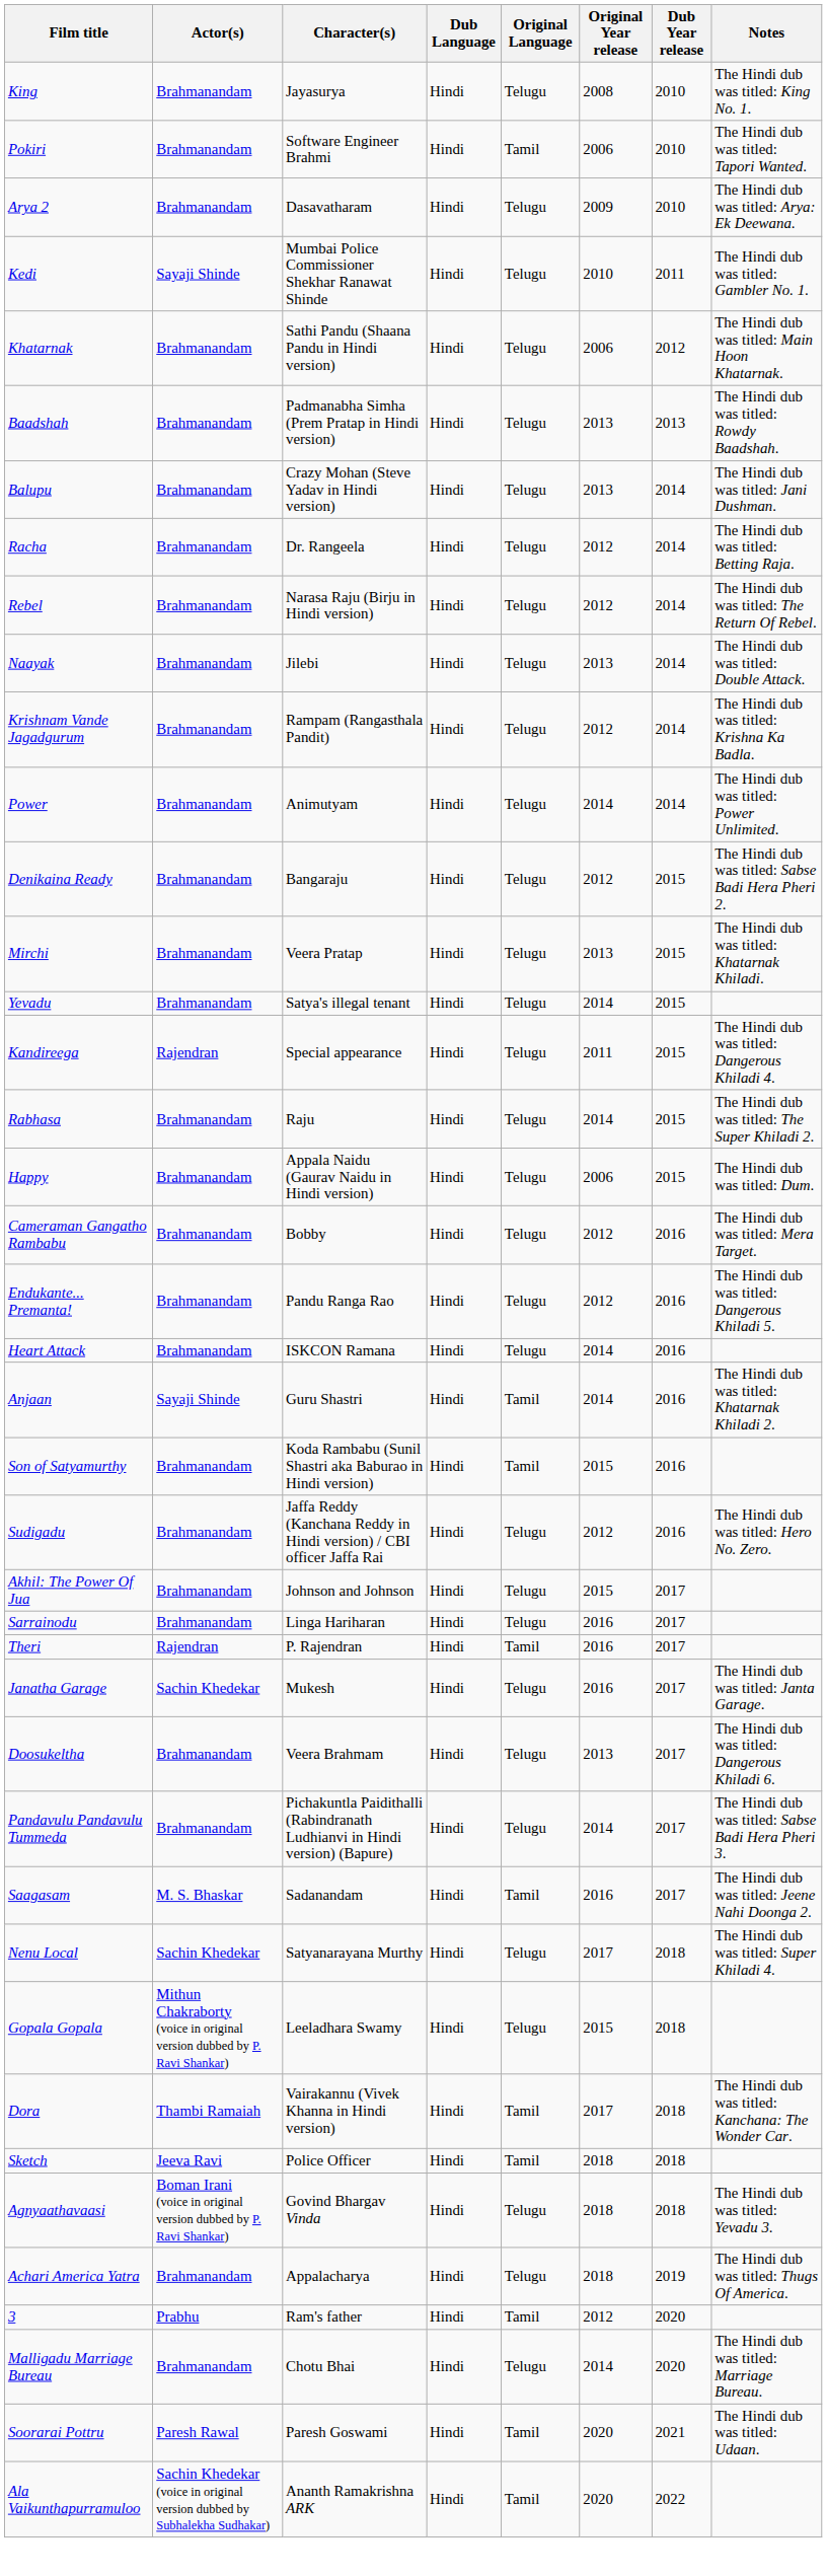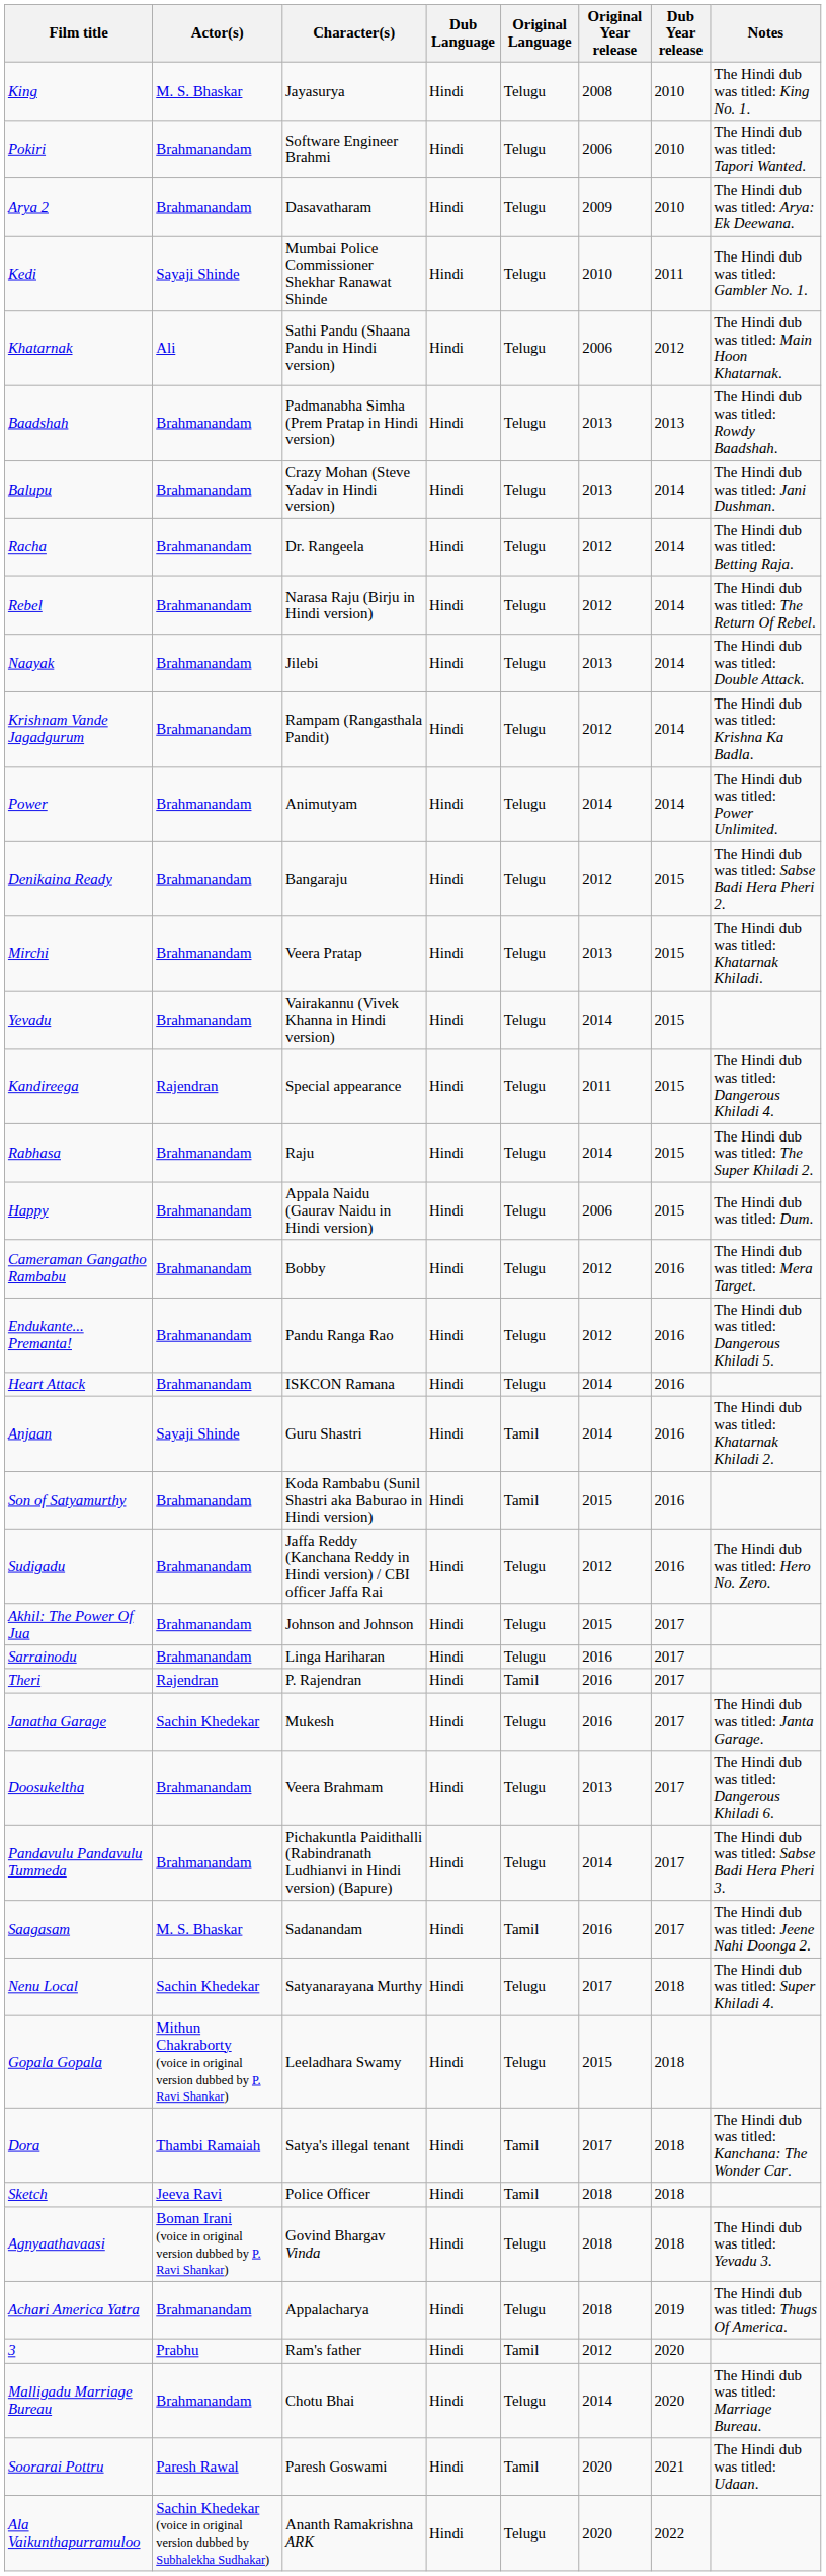 <table class="wikitable sortable">
 <tr>
 <th>Film title</th>
 <th>Actor(s)</th>
 <th>Character(s)</th>
 <th>Dub Language</th>
 <th>Original Language</th>
 <th>Original Year release</th>
 <th>Dub Year release</th>
 <th>Notes</th>
 </tr>
 <tr>
 <td><a href='#'><em>King</em></a></td>
-<td><a href='#'>Brahmanandam</a></td>
+<td><a href='#'>M. S. Bhaskar</a></td>
 <td>Jayasurya</td>
 <td>Hindi</td>
 <td>Telugu</td>
 <td>2008</td>
 <td>2010</td>
 <td>The Hindi dub was titled: <em>King No. 1</em>.</td>
 </tr>
 <tr>
 <td><em><a href='#'>Pokiri</a></em></td>
 <td><a href='#'>Brahmanandam</a></td>
 <td>Software Engineer Brahmi</td>
 <td>Hindi</td>
-<td>Tamil</td>
+<td>Telugu</td>
 <td>2006</td>
 <td>2010</td>
 <td>The Hindi dub was titled: <em>Tapori Wanted</em>.</td>
 </tr>
 <tr>
 <td><em><a href='#'>Arya 2</a></em></td>
 <td><a href='#'>Brahmanandam</a></td>
 <td>Dasavatharam</td>
 <td>Hindi</td>
 <td>Telugu</td>
 <td>2009</td>
 <td>2010</td>
 <td>The Hindi dub was titled: <em>Arya: Ek Deewana</em>.</td>
 </tr>
 <tr>
 <td><a href='#'><em>Kedi</em></a></td>
 <td><a href='#'>Sayaji Shinde</a></td>
 <td>Mumbai Police Commissioner Shekhar Ranawat Shinde</td>
 <td>Hindi</td>
 <td>Telugu</td>
 <td>2010</td>
 <td>2011</td>
 <td>The Hindi dub was titled: <em>Gambler No. 1</em>.</td>
 </tr>
 <tr>
 <td><em><a href='#'>Khatarnak</a></em></td>
-<td><a href='#'>Brahmanandam</a></td>
+<td><a href='#'>Ali</a></td>
 <td>Sathi Pandu (Shaana Pandu in Hindi version)</td>
 <td>Hindi</td>
 <td>Telugu</td>
 <td>2006</td>
 <td>2012</td>
 <td>The Hindi dub was titled: <em>Main Hoon Khatarnak</em>.</td>
 </tr>
 <tr>
 <td><a href='#'><em>Baadshah</em></a></td>
 <td><a href='#'>Brahmanandam</a></td>
 <td>Padmanabha Simha (Prem Pratap in Hindi version)</td>
 <td>Hindi</td>
 <td>Telugu</td>
 <td>2013</td>
 <td>2013</td>
 <td>The Hindi dub was titled: <em>Rowdy Baadshah</em>.</td>
 </tr>
 <tr>
 <td><em><a href='#'>Balupu</a></em></td>
 <td><a href='#'>Brahmanandam</a></td>
 <td>Crazy Mohan (Steve Yadav in Hindi version)</td>
 <td>Hindi</td>
 <td>Telugu</td>
 <td>2013</td>
 <td>2014</td>
 <td>The Hindi dub was titled: <em>Jani Dushman</em>.</td>
 </tr>
 <tr>
 <td><a href='#'><em>Racha</em></a></td>
 <td><a href='#'>Brahmanandam</a></td>
 <td>Dr. Rangeela</td>
 <td>Hindi</td>
 <td>Telugu</td>
 <td>2012</td>
 <td>2014</td>
 <td>The Hindi dub was titled: <em>Betting Raja</em>.</td>
 </tr>
 <tr>
 <td><a href='#'><em>Rebel</em></a></td>
 <td><a href='#'>Brahmanandam</a></td>
 <td>Narasa Raju (Birju in Hindi version)</td>
 <td>Hindi</td>
 <td>Telugu</td>
 <td>2012</td>
 <td>2014</td>
 <td>The Hindi dub was titled: <em>The Return Of Rebel</em>.</td>
 </tr>
 <tr>
 <td><em><a href='#'>Naayak</a></em></td>
 <td><a href='#'>Brahmanandam</a></td>
 <td>Jilebi</td>
 <td>Hindi</td>
 <td>Telugu</td>
 <td>2013</td>
 <td>2014</td>
 <td>The Hindi dub was titled: <em>Double Attack</em>.</td>
 </tr>
 <tr>
 <td><em><a href='#'>Krishnam Vande Jagadgurum</a></em></td>
 <td><a href='#'>Brahmanandam</a></td>
 <td>Rampam (Rangasthala Pandit)</td>
 <td>Hindi</td>
 <td>Telugu</td>
 <td>2012</td>
 <td>2014</td>
 <td>The Hindi dub was titled: <em>Krishna Ka Badla</em>.</td>
 </tr>
 <tr>
 <td><a href='#'><em>Power</em></a></td>
 <td><a href='#'>Brahmanandam</a></td>
 <td>Animutyam</td>
 <td>Hindi</td>
 <td>Telugu</td>
 <td>2014</td>
 <td>2014</td>
 <td>The Hindi dub was titled: <em>Power Unlimited</em>.</td>
 </tr>
 <tr>
 <td><em><a href='#'>Denikaina Ready</a></em></td>
 <td><a href='#'>Brahmanandam</a></td>
 <td>Bangaraju</td>
 <td>Hindi</td>
 <td>Telugu</td>
 <td>2012</td>
 <td>2015</td>
 <td>The Hindi dub was titled: <em>Sabse Badi Hera Pheri 2</em>.</td>
 </tr>
 <tr>
 <td><a href='#'><em>Mirchi</em></a></td>
 <td><a href='#'>Brahmanandam</a></td>
 <td>Veera Pratap</td>
 <td>Hindi</td>
 <td>Telugu</td>
 <td>2013</td>
 <td>2015</td>
 <td>The Hindi dub was titled: <em>Khatarnak Khiladi</em>.</td>
 </tr>
 <tr>
 <td><em><a href='#'>Yevadu</a></em></td>
 <td><a href='#'>Brahmanandam</a></td>
-<td>Satya's illegal tenant</td>
+<td>Vairakannu (Vivek Khanna in Hindi version)</td>
 <td>Hindi</td>
 <td>Telugu</td>
 <td>2014</td>
 <td>2015</td>
 <td></td>
 </tr>
 <tr>
 <td><em><a href='#'>Kandireega</a></em></td>
 <td><a href='#'>Rajendran</a></td>
 <td>Special appearance</td>
 <td>Hindi</td>
 <td>Telugu</td>
 <td>2011</td>
 <td>2015</td>
 <td>The Hindi dub was titled: <em>Dangerous Khiladi 4</em>.</td>
 </tr>
 <tr>
 <td><em><a href='#'>Rabhasa</a></em></td>
 <td><a href='#'>Brahmanandam</a></td>
 <td>Raju</td>
 <td>Hindi</td>
 <td>Telugu</td>
 <td>2014</td>
 <td>2015</td>
 <td>The Hindi dub was titled: <em>The Super Khiladi 2</em>.</td>
 </tr>
 <tr>
 <td><a href='#'><em>Happy</em></a></td>
 <td><a href='#'>Brahmanandam</a></td>
 <td>Appala Naidu (Gaurav Naidu in Hindi version)</td>
 <td>Hindi</td>
 <td>Telugu</td>
 <td>2006</td>
 <td>2015</td>
 <td>The Hindi dub was titled: <em>Dum</em>.</td>
 </tr>
 <tr>
 <td><em><a href='#'>Cameraman Gangatho Rambabu</a></em></td>
 <td><a href='#'>Brahmanandam</a></td>
 <td>Bobby</td>
 <td>Hindi</td>
 <td>Telugu</td>
 <td>2012</td>
 <td>2016</td>
 <td>The Hindi dub was titled: <em>Mera Target</em>.</td>
 </tr>
 <tr>
 <td><em><a href='#'>Endukante... Premanta!</a></em></td>
 <td><a href='#'>Brahmanandam</a></td>
 <td>Pandu Ranga Rao</td>
 <td>Hindi</td>
 <td>Telugu</td>
 <td>2012</td>
 <td>2016</td>
 <td>The Hindi dub was titled: <em>Dangerous Khiladi 5</em>.</td>
 </tr>
 <tr>
 <td><a href='#'><em>Heart Attack</em></a></td>
 <td><a href='#'>Brahmanandam</a></td>
 <td>ISKCON Ramana</td>
 <td>Hindi</td>
 <td>Telugu</td>
 <td>2014</td>
 <td>2016</td>
 <td></td>
 </tr>
 <tr>
 <td><a href='#'><em>Anjaan</em></a></td>
 <td><a href='#'>Sayaji Shinde</a></td>
 <td>Guru Shastri</td>
 <td>Hindi</td>
 <td>Tamil</td>
 <td>2014</td>
 <td>2016</td>
 <td>The Hindi dub was titled: <em>Khatarnak Khiladi 2</em>.</td>
 </tr>
 <tr>
 <td><em><a href='#'>Son of Satyamurthy</a></em></td>
 <td><a href='#'>Brahmanandam</a></td>
 <td>Koda Rambabu (Sunil Shastri aka Baburao in Hindi version)</td>
 <td>Hindi</td>
 <td>Tamil</td>
 <td>2015</td>
 <td>2016</td>
 <td></td>
 </tr>
 <tr>
 <td><em><a href='#'>Sudigadu</a></em></td>
 <td><a href='#'>Brahmanandam</a></td>
 <td>Jaffa Reddy (Kanchana Reddy in Hindi version) / CBI officer Jaffa Rai</td>
 <td>Hindi</td>
 <td>Telugu</td>
 <td>2012</td>
 <td>2016</td>
 <td>The Hindi dub was titled: <em>Hero No. Zero</em>.</td>
 </tr>
 <tr>
 <td><a href='#'><em>Akhil: The Power Of Jua</em></a></td>
 <td><a href='#'>Brahmanandam</a></td>
 <td>Johnson and Johnson</td>
 <td>Hindi</td>
 <td>Telugu</td>
 <td>2015</td>
 <td>2017</td>
 <td></td>
 </tr>
 <tr>
 <td><em><a href='#'>Sarrainodu</a></em></td>
 <td><a href='#'>Brahmanandam</a></td>
 <td>Linga Hariharan</td>
 <td>Hindi</td>
 <td>Telugu</td>
 <td>2016</td>
 <td>2017</td>
 <td></td>
 </tr>
 <tr>
 <td><a href='#'><em>Theri</em></a></td>
 <td><a href='#'>Rajendran</a></td>
 <td>P. Rajendran</td>
 <td>Hindi</td>
 <td>Tamil</td>
 <td>2016</td>
 <td>2017</td>
 <td></td>
 </tr>
 <tr>
 <td><em><a href='#'>Janatha Garage</a></em></td>
 <td><a href='#'>Sachin Khedekar</a></td>
 <td>Mukesh</td>
 <td>Hindi</td>
 <td>Telugu</td>
 <td>2016</td>
 <td>2017</td>
 <td>The Hindi dub was titled: <em>Janta Garage</em>.</td>
 </tr>
 <tr>
 <td><em><a href='#'>Doosukeltha</a></em></td>
 <td><a href='#'>Brahmanandam</a></td>
 <td>Veera Brahmam</td>
 <td>Hindi</td>
 <td>Telugu</td>
 <td>2013</td>
 <td>2017</td>
 <td>The Hindi dub was titled: <em>Dangerous Khiladi 6</em>.</td>
 </tr>
 <tr>
 <td><em><a href='#'>Pandavulu Pandavulu Tummeda</a></em></td>
 <td><a href='#'>Brahmanandam</a></td>
 <td>Pichakuntla Paidithalli (Rabindranath Ludhianvi in Hindi version) (Bapure)</td>
 <td>Hindi</td>
 <td>Telugu</td>
 <td>2014</td>
 <td>2017</td>
 <td>The Hindi dub was titled: <em>Sabse Badi Hera Pheri 3</em>.</td>
 </tr>
 <tr>
 <td><em><a href='#'>Saagasam</a></em></td>
 <td><a href='#'>M. S. Bhaskar</a></td>
 <td>Sadanandam</td>
 <td>Hindi</td>
 <td>Tamil</td>
 <td>2016</td>
 <td>2017</td>
 <td>The Hindi dub was titled: <em>Jeene Nahi Doonga 2</em>.</td>
 </tr>
 <tr>
 <td><em><a href='#'>Nenu Local</a></em></td>
 <td><a href='#'>Sachin Khedekar</a></td>
 <td>Satyanarayana Murthy</td>
 <td>Hindi</td>
 <td>Telugu</td>
 <td>2017</td>
 <td>2018</td>
 <td>The Hindi dub was titled: <em>Super Khiladi 4</em>.</td>
 </tr>
 <tr>
 <td><a href='#'><em>Gopala Gopala</em></a></td>
 <td><a href='#'>Mithun Chakraborty</a><br><small>(voice in original version dubbed by <a href='#'>P. Ravi Shankar</a>)</small></td>
 <td>Leeladhara Swamy</td>
 <td>Hindi</td>
 <td>Telugu</td>
 <td>2015</td>
 <td>2018</td>
 <td></td>
 </tr>
 <tr>
 <td><a href='#'><em>Dora</em></a></td>
 <td><a href='#'>Thambi Ramaiah</a></td>
-<td>Vairakannu (Vivek Khanna in Hindi version)</td>
+<td>Satya's illegal tenant</td>
 <td>Hindi</td>
 <td>Tamil</td>
 <td>2017</td>
 <td>2018</td>
 <td>The Hindi dub was titled: <em>Kanchana: The Wonder Car</em>.</td>
 </tr>
 <tr>
 <td><a href='#'><em>Sketch</em></a></td>
 <td><a href='#'>Jeeva Ravi</a></td>
 <td>Police Officer</td>
 <td>Hindi</td>
 <td>Tamil</td>
 <td>2018</td>
 <td>2018</td>
 <td></td>
 </tr>
 <tr>
 <td><em><a href='#'>Agnyaathavaasi</a></em></td>
 <td><a href='#'>Boman Irani</a><br><small>(voice in original version dubbed by <a href='#'>P. Ravi Shankar</a>)</small></td>
 <td>Govind Bhargav <em>Vinda</em></td>
 <td>Hindi</td>
 <td>Telugu</td>
 <td>2018</td>
 <td>2018</td>
 <td>The Hindi dub was titled: <em>Yevadu 3</em>.</td>
 </tr>
 <tr>
 <td><em><a href='#'>Achari America Yatra</a></em></td>
 <td><a href='#'>Brahmanandam</a></td>
 <td>Appalacharya</td>
 <td>Hindi</td>
 <td>Telugu</td>
 <td>2018</td>
 <td>2019</td>
 <td>The Hindi dub was titled: <em>Thugs Of America</em>.</td>
 </tr>
 <tr>
 <td><a href='#'><em>3</em></a></td>
 <td><a href='#'>Prabhu</a></td>
 <td>Ram's father</td>
 <td>Hindi</td>
 <td>Tamil</td>
 <td>2012</td>
 <td>2020</td>
 <td></td>
 </tr>
 <tr>
 <td><em><a href='#'>Malligadu Marriage Bureau</a></em></td>
 <td><a href='#'>Brahmanandam</a></td>
 <td>Chotu Bhai</td>
 <td>Hindi</td>
 <td>Telugu</td>
 <td>2014</td>
 <td>2020</td>
 <td>The Hindi dub was titled: <em>Marriage Bureau</em>.</td>
 </tr>
 <tr>
 <td><em><a href='#'>Soorarai Pottru</a></em></td>
 <td><a href='#'>Paresh Rawal</a></td>
 <td>Paresh Goswami</td>
 <td>Hindi</td>
 <td>Tamil</td>
 <td>2020</td>
 <td>2021</td>
 <td>The Hindi dub was titled: <em>Udaan</em>.</td>
 </tr>
 <tr>
 <td><em><a href='#'>Ala Vaikunthapurramuloo</a></em></td>
 <td><a href='#'>Sachin Khedekar</a><br><small>(voice in original version dubbed by <a href='#'>Subhalekha Sudhakar</a>)</small></td>
 <td>Ananth Ramakrishna <em>ARK</em></td>
 <td>Hindi</td>
-<td>Tamil</td>
+<td>Telugu</td>
 <td>2020</td>
 <td>2022</td>
 <td></td>
 </tr>
 </table>
